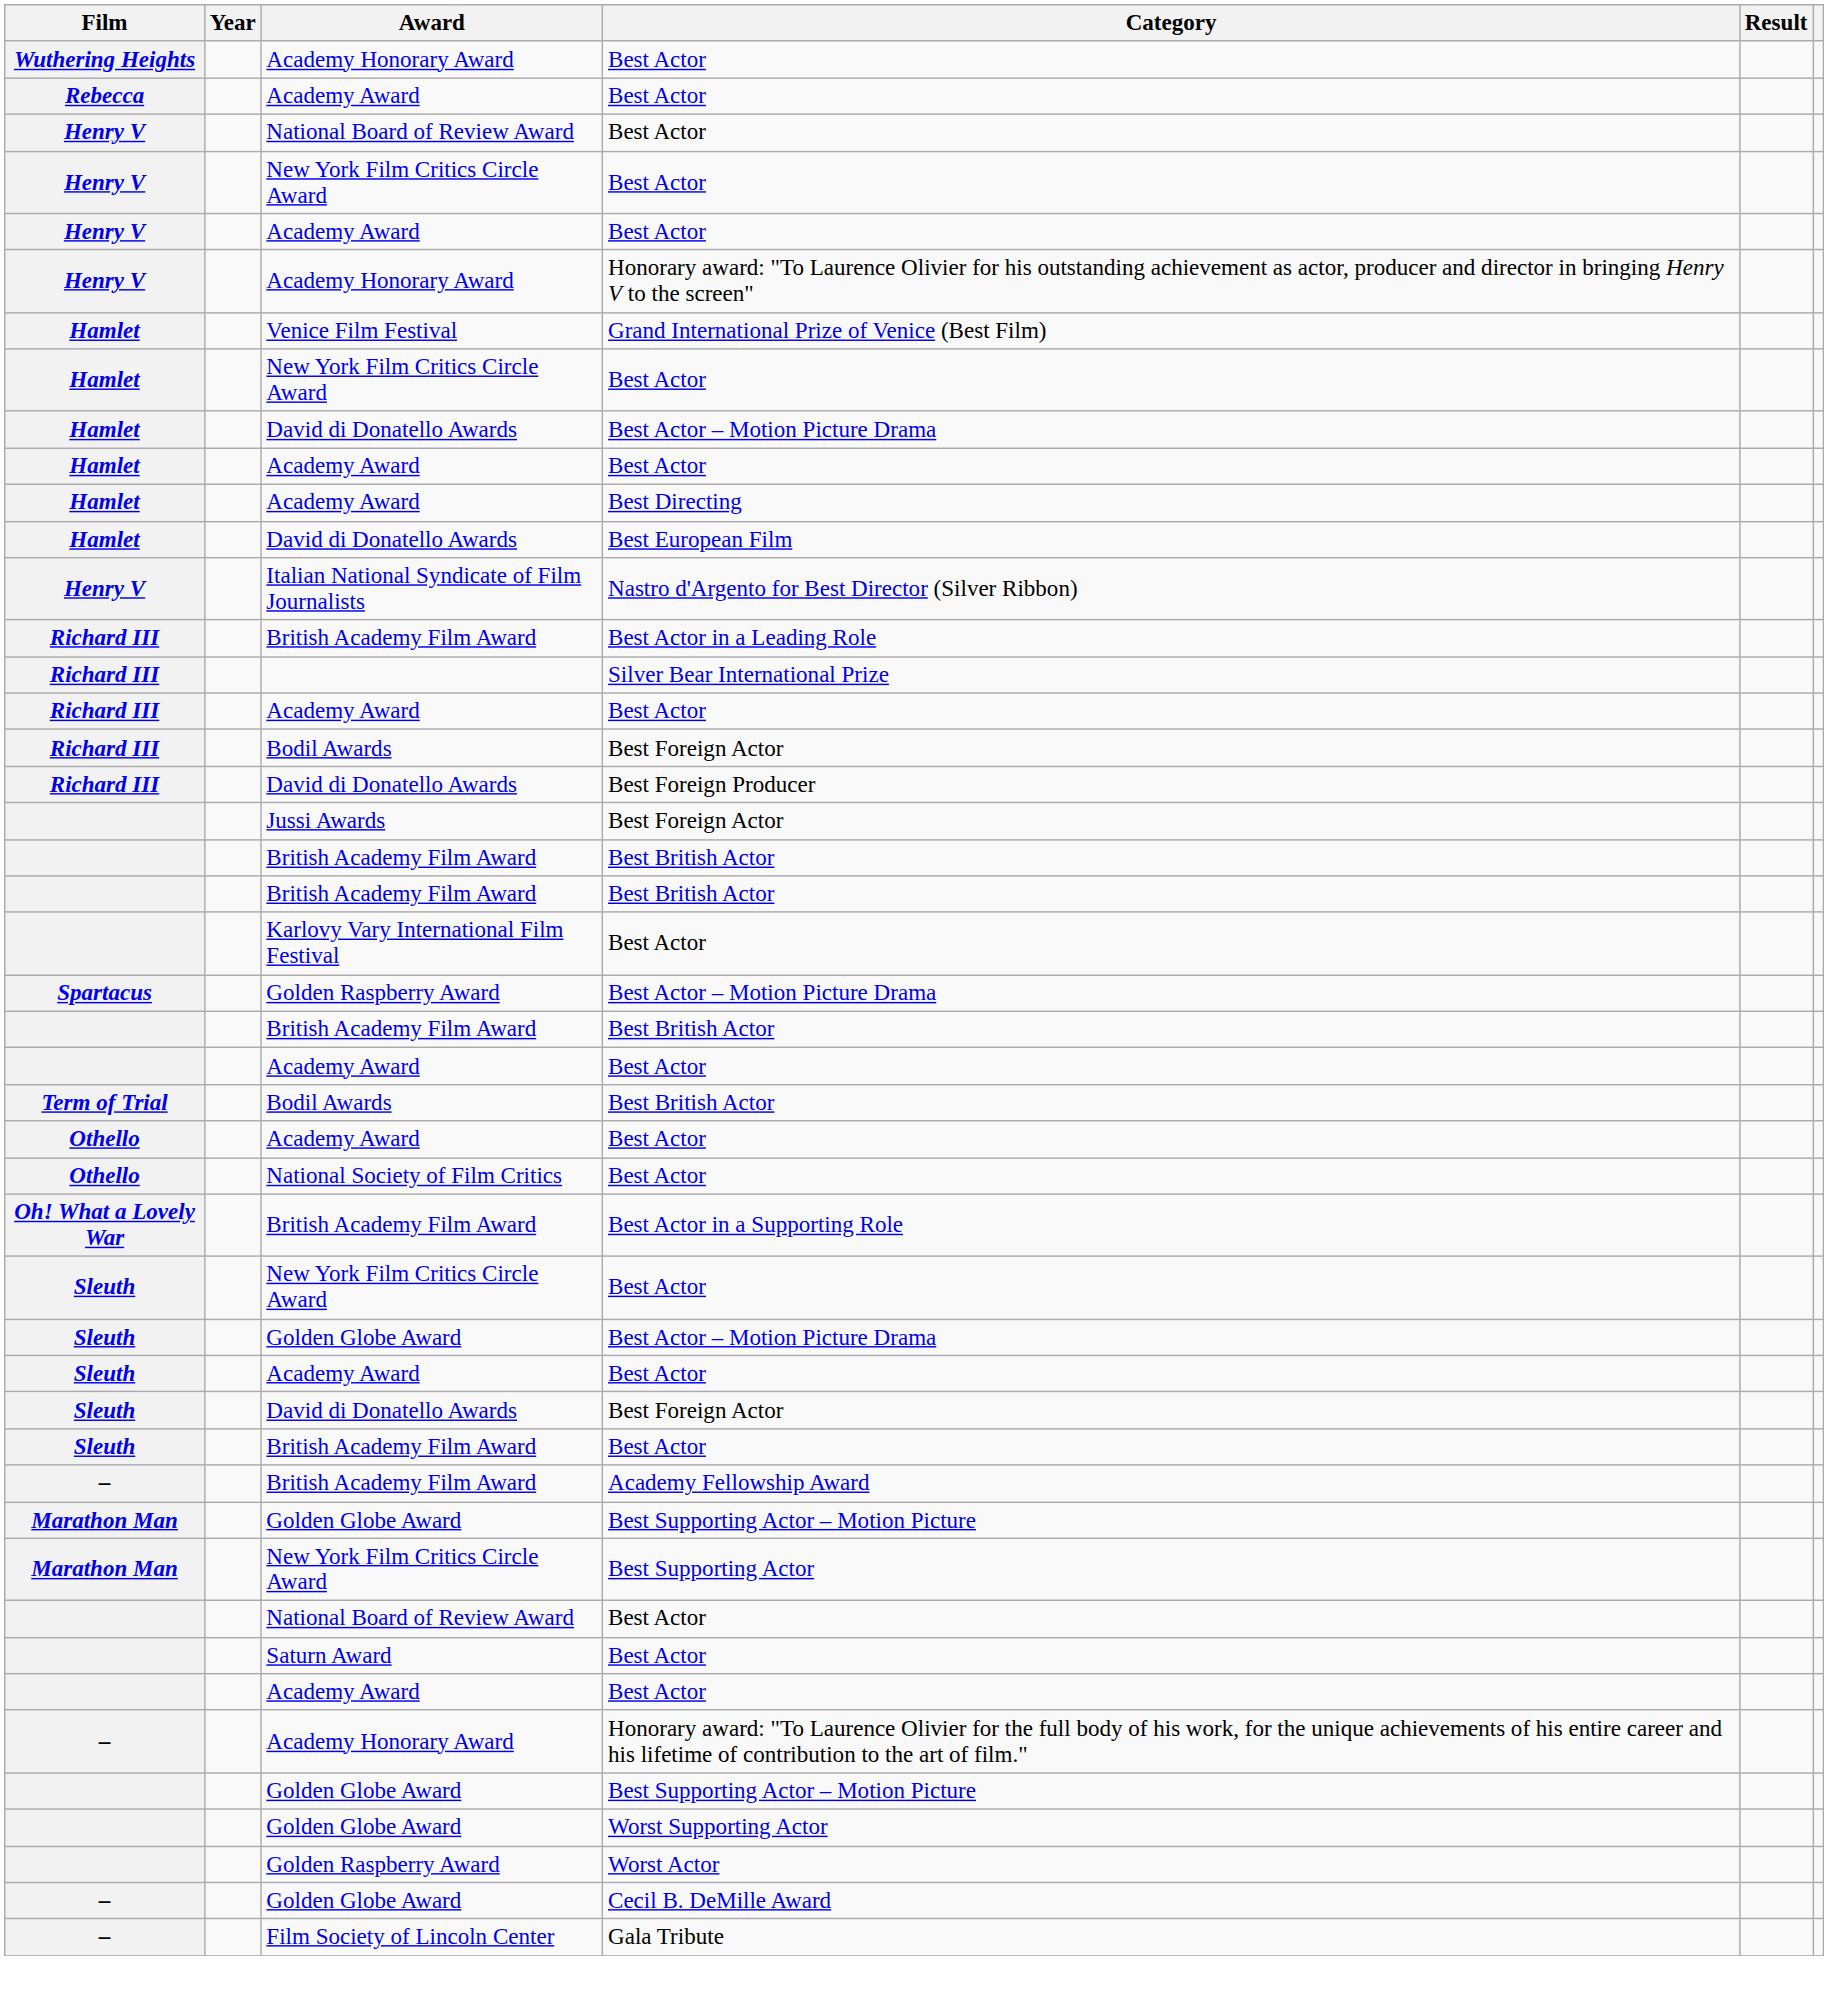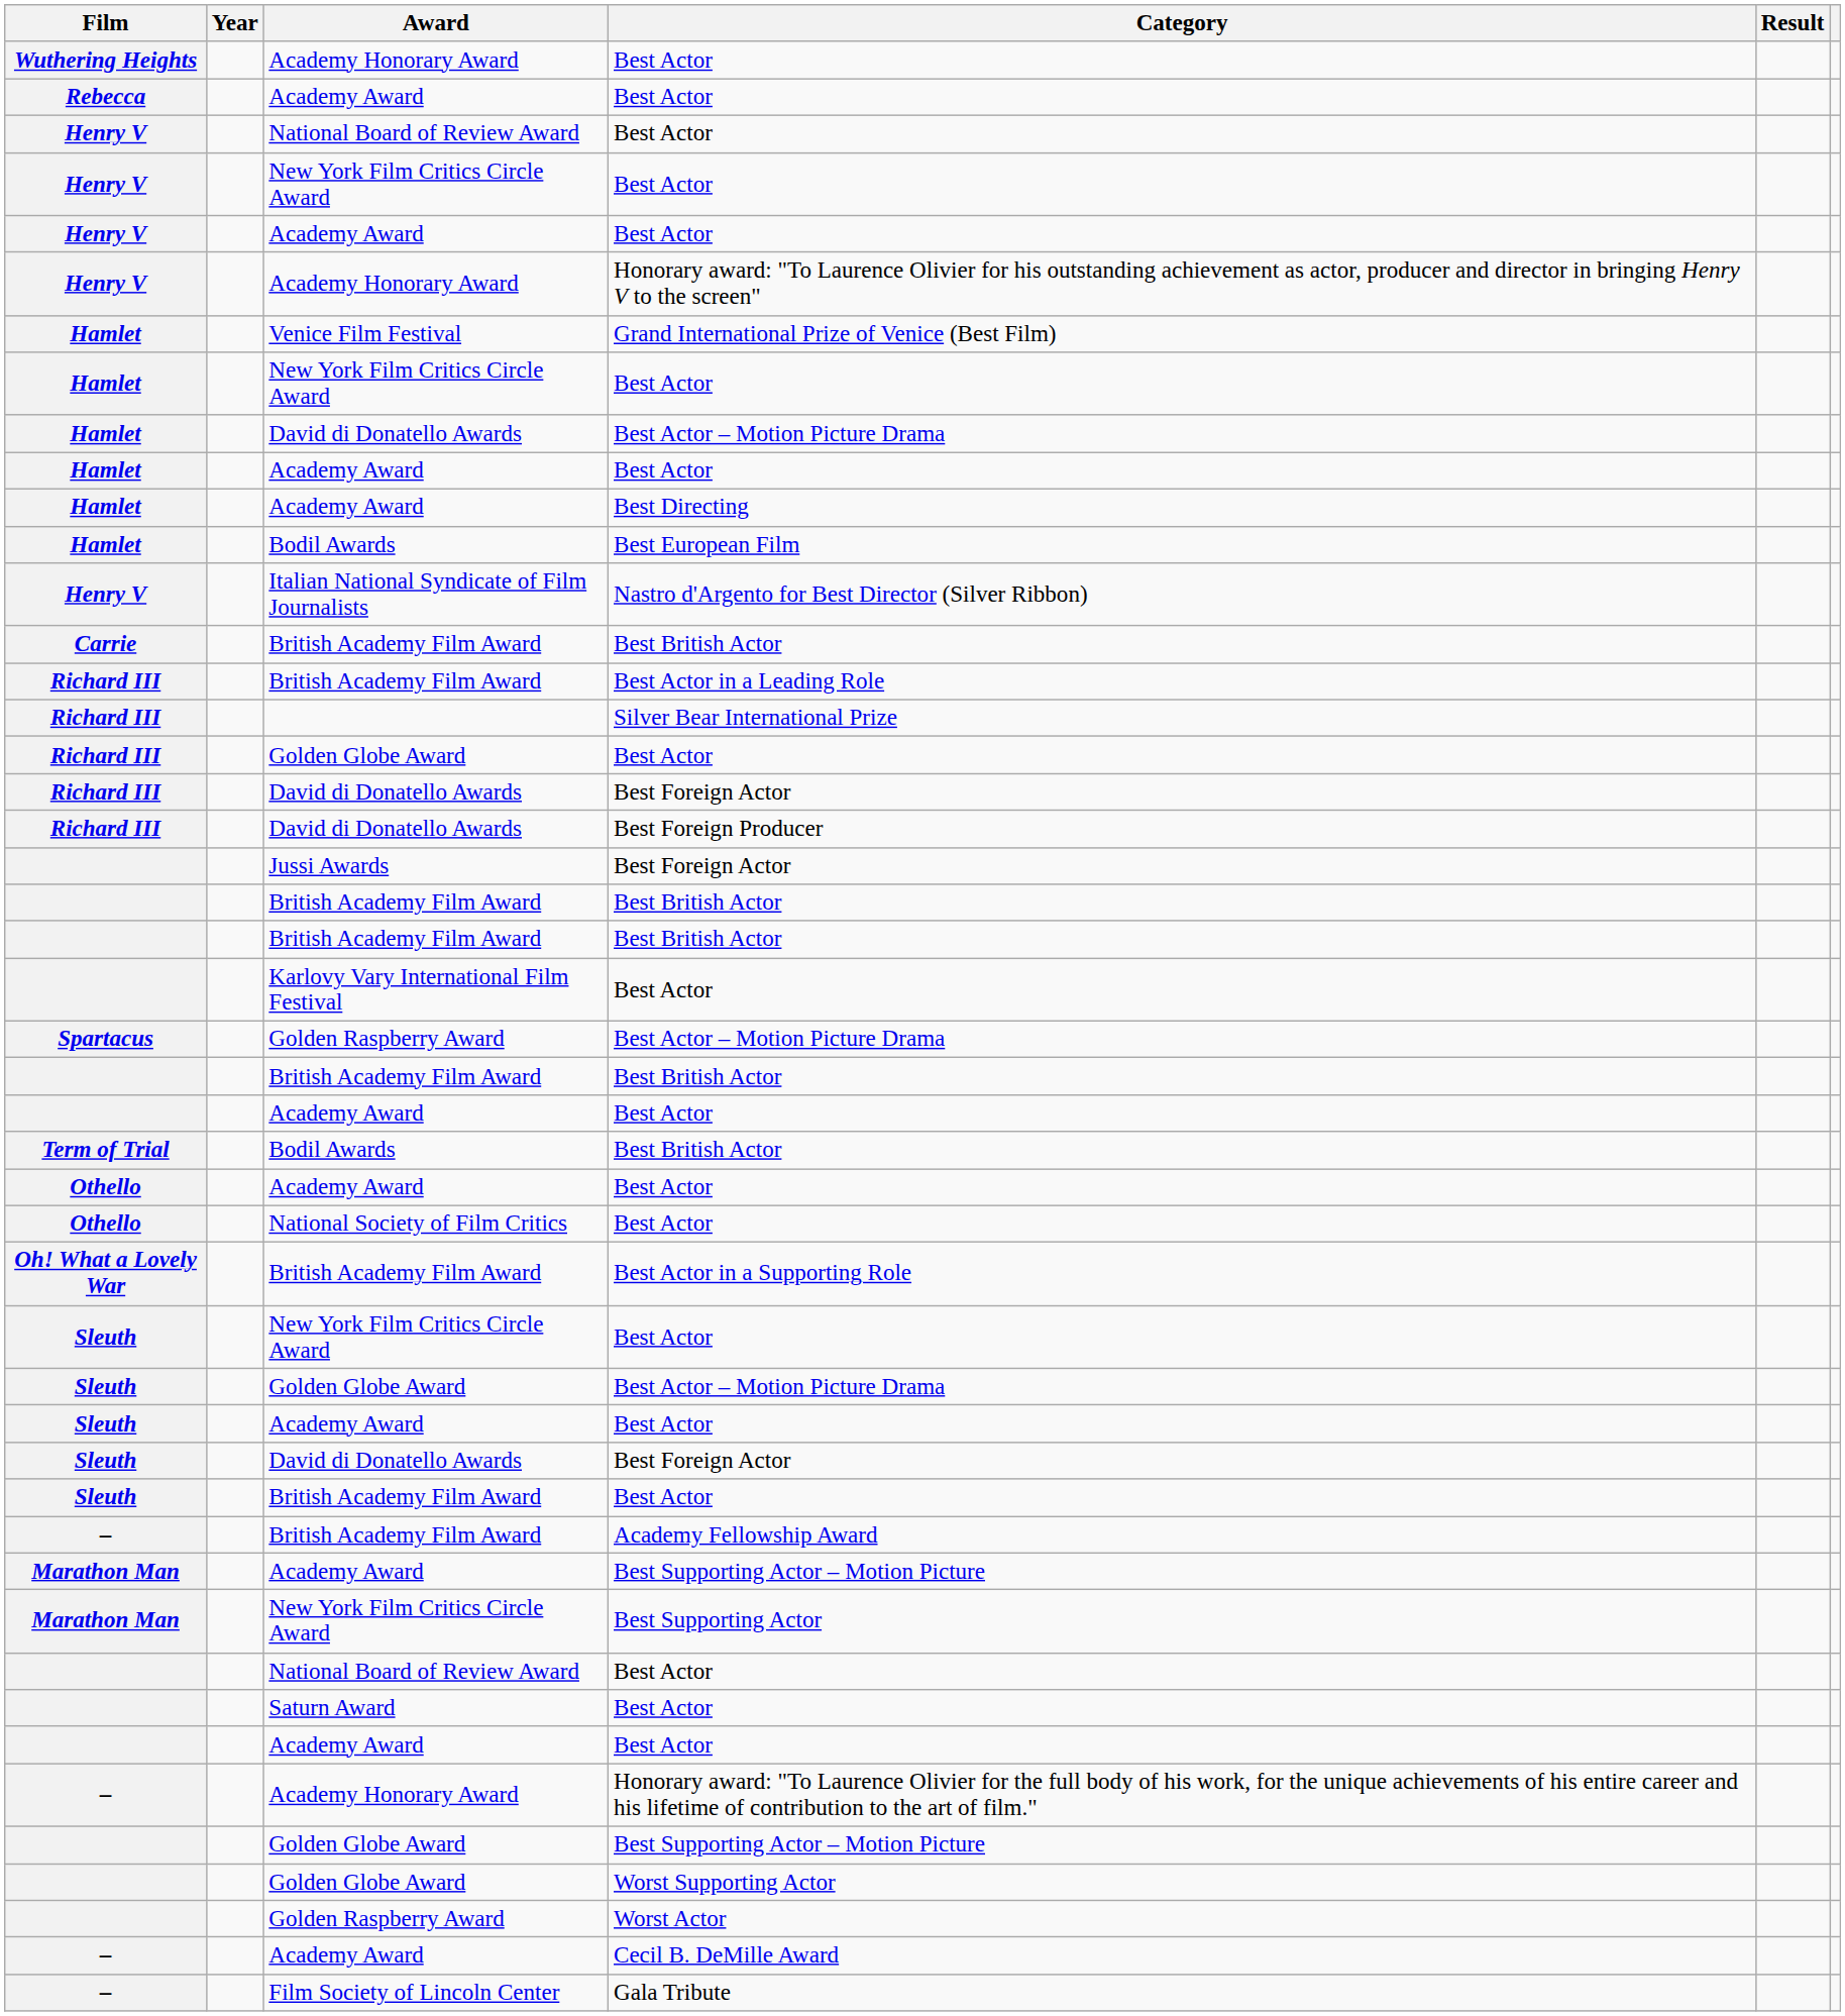 <table class="wikitable plainrowheaders sortable" style="margin-right: 0;">
 <tr>
 <th scope="col">Film</th>
 <th scope="col">Year</th>
 <th scope="col">Award</th>
 <th scope="col">Category</th>
 <th scope="col">Result</th>
 <th scope="col" class="unsortable"></th>
 </tr>
 <tr>
 <th scope="row"><em><a href='#'>Wuthering Heights</a></em></th>
 <td></td>
 <td><a href='#'>Academy Honorary Award</a></td>
 <td><a href='#'>Best Actor</a></td>
 <td></td>
 <td style="text-align: center;"></td>
 </tr>
 <tr>
 <th scope="row"><em><a href='#'>Rebecca</a></em></th>
 <td></td>
 <td><a href='#'>Academy Award</a></td>
 <td><a href='#'>Best Actor</a></td>
 <td></td>
 <td style="text-align: center;"></td>
 </tr>
 <tr>
 <th scope="row"><em><a href='#'>Henry V</a></em></th>
 <td></td>
 <td><a href='#'>National Board of Review Award</a></td>
 <td>Best Actor</td>
 <td></td>
 <td style="text-align: center;"></td>
 </tr>
 <tr>
 <th scope="row"><em><a href='#'>Henry V</a></em></th>
 <td></td>
 <td><a href='#'>New York Film Critics Circle Award</a></td>
 <td><a href='#'>Best Actor</a></td>
 <td></td>
 <td style="text-align: center;"></td>
 </tr>
 <tr>
 <th scope="row"><em><a href='#'>Henry V</a></em></th>
 <td></td>
 <td><a href='#'>Academy Award</a></td>
 <td><a href='#'>Best Actor</a></td>
 <td></td>
 <td style="text-align: center;"></td>
 </tr>
 <tr>
 <th scope="row"><em><a href='#'>Henry V</a></em></th>
 <td></td>
 <td><a href='#'>Academy Honorary Award</a></td>
 <td>Honorary award: "To Laurence Olivier for his outstanding achievement as actor, producer and director in bringing <em>Henry V</em> to the screen"</td>
 <td></td>
 <td style="text-align: center;"></td>
 </tr>
 <tr>
 <th scope="row"><em><a href='#'>Hamlet</a></em></th>
 <td></td>
 <td><a href='#'>Venice Film Festival</a></td>
 <td><a href='#'>Grand International Prize of Venice</a> (Best Film)</td>
 <td></td>
 <td style="text-align: center;"></td>
 </tr>
 <tr>
 <th scope="row"><em><a href='#'>Hamlet</a></em></th>
 <td></td>
 <td><a href='#'>New York Film Critics Circle Award</a></td>
 <td><a href='#'>Best Actor</a></td>
 <td></td>
 <td style="text-align: center;"></td>
 </tr>
 <tr>
 <th scope="row"><em><a href='#'>Hamlet</a></em></th>
 <td></td>
 <td><a href='#'>David di Donatello Awards</a></td>
 <td><a href='#'>Best Actor – Motion Picture Drama</a></td>
 <td></td>
 <td style="text-align: center;"></td>
 </tr>
 <tr>
 <th scope="row"><em><a href='#'>Hamlet</a></em></th>
 <td></td>
 <td><a href='#'>Academy Award</a></td>
 <td><a href='#'>Best Actor</a></td>
 <td></td>
 <td style="text-align: center;"></td>
 </tr>
 <tr>
 <th scope="row"><em><a href='#'>Hamlet</a></em></th>
 <td></td>
 <td><a href='#'>Academy Award</a></td>
 <td><a href='#'>Best Directing</a></td>
 <td></td>
 <td style="text-align: center;"></td>
 </tr>
 <tr>
 <th scope="row"><em><a href='#'>Hamlet</a></em></th>
 <td></td>
-<td><a href='#'>David di Donatello Awards</a></td>
+<td><a href='#'>Bodil Awards</a></td>
 <td><a href='#'>Best European Film</a></td>
 <td></td>
 <td style="text-align: center;"></td>
 </tr>
 <tr>
 <th scope="row"><em><a href='#'>Henry V</a></em></th>
 <td></td>
 <td><a href='#'>Italian National Syndicate of Film Journalists</a></td>
 <td><a href='#'>Nastro d'Argento for Best Director</a> (Silver Ribbon)</td>
+<td></td>
+<td style="text-align: center;"></td>
+</tr>
+<tr>
+<th scope="row"><em><a href='#'>Carrie</a></em></th>
+<td></td>
+<td><a href='#'>British Academy Film Award</a></td>
+<td><a href='#'>Best British Actor</a></td>
 <td></td>
 <td style="text-align: center;"></td>
 </tr>
 <tr>
 <th scope="row"><em><a href='#'>Richard III</a></em></th>
 <td></td>
 <td><a href='#'>British Academy Film Award</a></td>
 <td><a href='#'>Best Actor in a Leading Role</a></td>
 <td></td>
 <td style="text-align: center;"></td>
 </tr>
 <tr>
 <th scope="row"><em><a href='#'>Richard III</a></em></th>
 <td></td>
 <td></td>
 <td><a href='#'>Silver Bear International Prize</a></td>
 <td></td>
 <td style="text-align: center;"></td>
 </tr>
 <tr>
 <th scope="row"><em><a href='#'>Richard III</a></em></th>
 <td></td>
-<td><a href='#'>Academy Award</a></td>
+<td><a href='#'>Golden Globe Award</a></td>
 <td><a href='#'>Best Actor</a></td>
 <td></td>
 <td style="text-align: center;"></td>
 </tr>
 <tr>
 <th scope="row"><em><a href='#'>Richard III</a></em></th>
 <td></td>
-<td><a href='#'>Bodil Awards</a></td>
+<td><a href='#'>David di Donatello Awards</a></td>
 <td>Best Foreign Actor</td>
 <td></td>
 <td style="text-align: center;"></td>
 </tr>
 <tr>
 <th scope="row"><em><a href='#'>Richard III</a></em></th>
 <td></td>
 <td><a href='#'>David di Donatello Awards</a></td>
 <td>Best Foreign Producer</td>
 <td></td>
 <td style="text-align: center;"></td>
 </tr>
 <tr>
 <th scope="row"></th>
 <td></td>
 <td><a href='#'>Jussi Awards</a></td>
 <td>Best Foreign Actor</td>
 <td></td>
 <td style="text-align: center;"></td>
 </tr>
 <tr>
 <th scope="row"></th>
 <td></td>
 <td><a href='#'>British Academy Film Award</a></td>
 <td><a href='#'>Best British Actor</a></td>
 <td></td>
 <td style="text-align: center;"></td>
 </tr>
 <tr>
 <th scope="row"></th>
 <td></td>
 <td><a href='#'>British Academy Film Award</a></td>
 <td><a href='#'>Best British Actor</a></td>
 <td></td>
 <td style="text-align: center;"></td>
 </tr>
 <tr>
 <th scope="row"></th>
 <td></td>
 <td><a href='#'>Karlovy Vary International Film Festival</a></td>
 <td>Best Actor</td>
 <td></td>
 <td style="text-align: center;"></td>
 </tr>
 <tr>
 <th scope="row"><em><a href='#'>Spartacus</a></em></th>
 <td></td>
 <td><a href='#'>Golden Raspberry Award</a></td>
 <td><a href='#'>Best Actor – Motion Picture Drama</a></td>
 <td></td>
 <td style="text-align: center;"></td>
 </tr>
 <tr>
 <th scope="row"></th>
 <td></td>
 <td><a href='#'>British Academy Film Award</a></td>
 <td><a href='#'>Best British Actor</a></td>
 <td></td>
 <td style="text-align: center;"></td>
 </tr>
 <tr>
 <th scope="row"></th>
 <td></td>
 <td><a href='#'>Academy Award</a></td>
 <td><a href='#'>Best Actor</a></td>
 <td></td>
 <td style="text-align: center;"></td>
 </tr>
 <tr>
 <th scope="row"><em><a href='#'>Term of Trial</a></em></th>
 <td></td>
 <td><a href='#'>Bodil Awards</a></td>
 <td><a href='#'>Best British Actor</a></td>
 <td></td>
 <td style="text-align: center;"></td>
 </tr>
 <tr>
 <th scope="row"><em><a href='#'>Othello</a></em></th>
 <td></td>
 <td><a href='#'>Academy Award</a></td>
 <td><a href='#'>Best Actor</a></td>
 <td></td>
 <td style="text-align: center;"></td>
 </tr>
 <tr>
 <th scope="row"><em><a href='#'>Othello</a></em></th>
 <td></td>
 <td><a href='#'>National Society of Film Critics</a></td>
 <td><a href='#'>Best Actor</a></td>
 <td></td>
 <td style="text-align: center;"></td>
 </tr>
 <tr>
 <th scope="row"><em><a href='#'>Oh! What a Lovely War</a></em></th>
 <td></td>
 <td><a href='#'>British Academy Film Award</a></td>
 <td><a href='#'>Best Actor in a Supporting Role</a></td>
 <td></td>
 <td style="text-align: center;"></td>
 </tr>
 <tr>
 <th scope="row"><em><a href='#'>Sleuth</a></em></th>
 <td></td>
 <td><a href='#'>New York Film Critics Circle Award</a></td>
 <td><a href='#'>Best Actor</a></td>
 <td></td>
 <td style="text-align: center;"></td>
 </tr>
 <tr>
 <th scope="row"><em><a href='#'>Sleuth</a></em></th>
 <td></td>
 <td><a href='#'>Golden Globe Award</a></td>
 <td><a href='#'>Best Actor – Motion Picture Drama</a></td>
 <td></td>
 <td style="text-align: center;"></td>
 </tr>
 <tr>
 <th scope="row"><em><a href='#'>Sleuth</a></em></th>
 <td></td>
 <td><a href='#'>Academy Award</a></td>
 <td><a href='#'>Best Actor</a></td>
 <td></td>
 <td style="text-align: center;"></td>
 </tr>
 <tr>
 <th scope="row"><em><a href='#'>Sleuth</a></em></th>
 <td></td>
 <td><a href='#'>David di Donatello Awards</a></td>
 <td>Best Foreign Actor</td>
 <td></td>
 <td style="text-align: center;"></td>
 </tr>
 <tr>
 <th scope="row"><em><a href='#'>Sleuth</a></em></th>
 <td></td>
 <td><a href='#'>British Academy Film Award</a></td>
 <td><a href='#'>Best Actor</a></td>
 <td></td>
 <td style="text-align: center;"></td>
 </tr>
 <tr>
 <th scope="row">–</th>
 <td></td>
 <td><a href='#'>British Academy Film Award</a></td>
 <td><a href='#'>Academy Fellowship Award</a></td>
 <td></td>
 <td style="text-align: center;"></td>
 </tr>
 <tr>
 <th scope="row"><em><a href='#'>Marathon Man</a></em></th>
 <td></td>
-<td><a href='#'>Golden Globe Award</a></td>
+<td><a href='#'>Academy Award</a></td>
 <td><a href='#'>Best Supporting Actor – Motion Picture</a></td>
 <td></td>
 <td style="text-align: center;"></td>
 </tr>
 <tr>
 <th scope="row"><em><a href='#'>Marathon Man</a></em></th>
 <td></td>
 <td><a href='#'>New York Film Critics Circle Award</a></td>
 <td><a href='#'>Best Supporting Actor</a></td>
 <td></td>
 <td style="text-align: center;"></td>
 </tr>
 <tr>
 <th scope="row"></th>
 <td></td>
 <td><a href='#'>National Board of Review Award</a></td>
 <td>Best Actor</td>
 <td></td>
 <td style="text-align: center;"></td>
 </tr>
 <tr>
 <th scope="row"></th>
 <td></td>
 <td><a href='#'>Saturn Award</a></td>
 <td><a href='#'>Best Actor</a></td>
 <td></td>
 <td style="text-align: center;"></td>
 </tr>
 <tr>
 <th scope="row"></th>
 <td></td>
 <td><a href='#'>Academy Award</a></td>
 <td><a href='#'>Best Actor</a></td>
 <td></td>
 <td style="text-align: center;"></td>
 </tr>
 <tr>
 <th scope="row">–</th>
 <td></td>
 <td><a href='#'>Academy Honorary Award</a></td>
 <td>Honorary award: "To Laurence Olivier for the full body of his work, for the unique achievements of his entire career and his lifetime of contribution to the art of film."</td>
 <td></td>
 <td style="text-align: center;"></td>
 </tr>
 <tr>
 <th scope="row"></th>
 <td></td>
 <td><a href='#'>Golden Globe Award</a></td>
 <td><a href='#'>Best Supporting Actor – Motion Picture</a></td>
 <td></td>
 <td style="text-align: center;"></td>
 </tr>
 <tr>
 <th scope="row"></th>
 <td></td>
 <td><a href='#'>Golden Globe Award</a></td>
 <td><a href='#'>Worst Supporting Actor</a></td>
 <td></td>
 <td></td>
 </tr>
 <tr>
 <th scope="row"></th>
 <td></td>
 <td><a href='#'>Golden Raspberry Award</a></td>
 <td><a href='#'>Worst Actor</a></td>
 <td></td>
 <td></td>
 </tr>
 <tr>
 <th scope="row">–</th>
 <td></td>
-<td><a href='#'>Golden Globe Award</a></td>
+<td><a href='#'>Academy Award</a></td>
 <td><a href='#'>Cecil B. DeMille Award</a></td>
 <td></td>
 <td style="text-align: center;"></td>
 </tr>
 <tr>
 <th scope="row">–</th>
 <td></td>
 <td><a href='#'>Film Society of Lincoln Center</a></td>
 <td>Gala Tribute</td>
 <td></td>
 <td style="text-align: center;"></td>
 </tr>
 </table>
